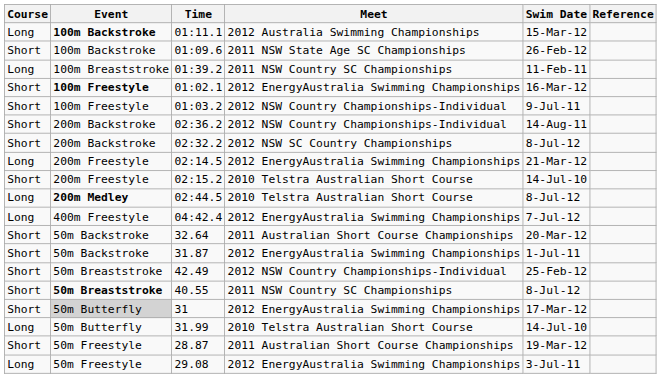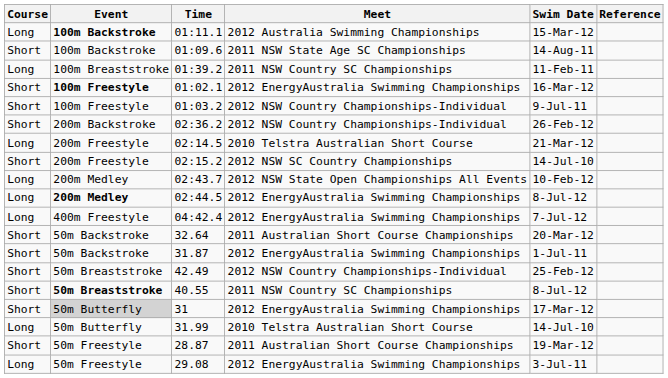 <table class="wikitable sortable">
 <tr>
 <th>Course</th>
 <th>Event</th>
 <th>Time</th>
 <th>Meet</th>
 <th>Swim Date</th>
 <th>Reference</th>
 </tr>
 <tr>
 <td>Long</td>
 <td><strong>100m Backstroke</strong></td>
 <td>01:11.1</td>
 <td>2012 Australia Swimming Championships</td>
 <td>15-Mar-12</td>
 <td></td>
 </tr>
 <tr>
 <td>Short</td>
 <td>100m Backstroke</td>
 <td>01:09.6</td>
 <td>2011 NSW State Age SC Championships</td>
-<td>26-Feb-12</td>
+<td>14-Aug-11</td>
 <td></td>
 </tr>
 <tr>
 <td>Long</td>
 <td>100m Breaststroke</td>
 <td>01:39.2</td>
 <td>2011 NSW Country SC Championships</td>
 <td>11-Feb-11</td>
 <td></td>
 </tr>
 <tr>
 <td>Short</td>
 <td><strong>100m Freestyle</strong></td>
 <td>01:02.1</td>
 <td>2012 EnergyAustralia Swimming Championships</td>
 <td>16-Mar-12</td>
 <td></td>
 </tr>
 <tr>
 <td>Short</td>
 <td>100m Freestyle</td>
 <td>01:03.2</td>
 <td>2012 NSW Country Championships-Individual</td>
 <td>9-Jul-11</td>
 <td></td>
 </tr>
 <tr>
 <td>Short</td>
 <td>200m Backstroke</td>
 <td>02:36.2</td>
 <td>2012 NSW Country Championships-Individual</td>
-<td>14-Aug-11</td>
-<td></td>
-</tr>
-<tr>
-<td>Short</td>
-<td>200m Backstroke</td>
-<td>02:32.2</td>
-<td>2012 NSW SC Country Championships</td>
-<td>8-Jul-12</td>
+<td>26-Feb-12</td>
 <td></td>
 </tr>
 <tr>
 <td>Long</td>
 <td>200m Freestyle</td>
 <td>02:14.5</td>
-<td>2012 EnergyAustralia Swimming Championships</td>
+<td>2010 Telstra Australian Short Course</td>
 <td>21-Mar-12</td>
 <td></td>
 </tr>
 <tr>
 <td>Short</td>
 <td>200m Freestyle</td>
 <td>02:15.2</td>
-<td>2010 Telstra Australian Short Course</td>
+<td>2012 NSW SC Country Championships</td>
 <td>14-Jul-10</td>
+<td></td>
+</tr>
+<tr>
+<td>Long</td>
+<td>200m Medley</td>
+<td>02:43.7</td>
+<td>2012 NSW State Open Championships All Events</td>
+<td>10-Feb-12</td>
 <td></td>
 </tr>
 <tr>
 <td>Long</td>
 <td><strong>200m Medley</strong></td>
 <td>02:44.5</td>
-<td>2010 Telstra Australian Short Course</td>
+<td>2012 EnergyAustralia Swimming Championships</td>
 <td>8-Jul-12</td>
 <td></td>
 </tr>
 <tr>
 <td>Long</td>
 <td>400m Freestyle</td>
 <td>04:42.4</td>
 <td>2012 EnergyAustralia Swimming Championships</td>
 <td>7-Jul-12</td>
 <td></td>
 </tr>
 <tr>
 <td>Short</td>
 <td>50m Backstroke</td>
 <td>32.64</td>
 <td>2011 Australian Short Course Championships</td>
 <td>20-Mar-12</td>
 <td></td>
 </tr>
 <tr>
 <td>Short</td>
 <td>50m Backstroke</td>
 <td>31.87</td>
 <td>2012 EnergyAustralia Swimming Championships</td>
 <td>1-Jul-11</td>
 <td></td>
 </tr>
 <tr>
 <td>Short</td>
 <td>50m Breaststroke</td>
 <td>42.49</td>
 <td>2012 NSW Country Championships-Individual</td>
 <td>25-Feb-12</td>
 <td></td>
 </tr>
 <tr>
 <td>Short</td>
 <td><strong>50m Breaststroke</strong></td>
 <td>40.55</td>
 <td>2011 NSW Country SC Championships</td>
 <td>8-Jul-12</td>
 <td></td>
 </tr>
 <tr>
 <td>Short</td>
 <td style="background: lightgrey;">50m Butterfly</td>
 <td>31</td>
 <td>2012 EnergyAustralia Swimming Championships</td>
 <td>17-Mar-12</td>
 <td></td>
 </tr>
 <tr>
 <td>Long</td>
 <td>50m Butterfly</td>
 <td>31.99</td>
 <td>2010 Telstra Australian Short Course</td>
 <td>14-Jul-10</td>
 <td></td>
 </tr>
 <tr>
 <td>Short</td>
 <td>50m Freestyle</td>
 <td>28.87</td>
 <td>2011 Australian Short Course Championships</td>
 <td>19-Mar-12</td>
 <td></td>
 </tr>
 <tr>
 <td>Long</td>
 <td>50m Freestyle</td>
 <td>29.08</td>
 <td>2012 EnergyAustralia Swimming Championships</td>
 <td>3-Jul-11</td>
 <td></td>
 </tr>
 </table>
